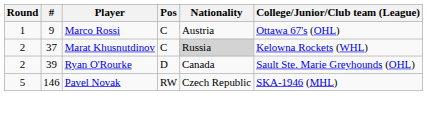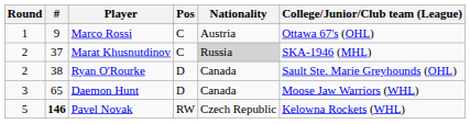 <table class="wikitable">
 <tr>
 <th>Round</th>
 <th>#</th>
 <th>Player</th>
 <th>Pos</th>
 <th>Nationality</th>
 <th>College/Junior/Club team (League)</th>
 </tr>
 <tr>
 <td style="text-align:center;">1</td>
 <td style="text-align:center;">9</td>
 <td><a href='#'>Marco Rossi</a></td>
 <td>C</td>
 <td> Austria</td>
 <td><a href='#'>Ottawa 67's</a> (<a href='#'>OHL</a>)</td>
 </tr>
 <tr>
 <td style="text-align:center;">2</td>
 <td style="text-align:center;">37</td>
 <td><a href='#'>Marat Khusnutdinov</a></td>
 <td>C</td>
 <td style="background: lightgrey;"> Russia</td>
-<td><a href='#'>Kelowna Rockets</a> (<a href='#'>WHL</a>)</td>
+<td><a href='#'>SKA-1946</a> (<a href='#'>MHL</a>)</td>
 </tr>
 <tr>
 <td style="text-align:center;">2</td>
-<td style="text-align:center;">39</td>
+<td style="text-align:center;">38</td>
 <td><a href='#'>Ryan O'Rourke</a></td>
 <td>D</td>
 <td> Canada</td>
 <td><a href='#'>Sault Ste. Marie Greyhounds</a> (<a href='#'>OHL</a>)</td>
 </tr>
 <tr>
+<td style="text-align:center;">3</td>
+<td style="text-align:center;">65</td>
+<td><a href='#'>Daemon Hunt</a></td>
+<td>D</td>
+<td> Canada</td>
+<td><a href='#'>Moose Jaw Warriors</a> (<a href='#'>WHL</a>)</td>
+</tr>
+<tr>
 <td style="text-align:center;">5</td>
-<td style="text-align:center;">146</td>
+<td style="text-align:center;"><strong>146</strong></td>
 <td><a href='#'>Pavel Novak</a></td>
 <td>RW</td>
 <td> Czech Republic</td>
-<td><a href='#'>SKA-1946</a> (<a href='#'>MHL</a>)</td>
+<td><a href='#'>Kelowna Rockets</a> (<a href='#'>WHL</a>)</td>
 </tr>
 </table>
